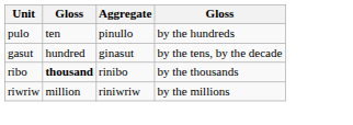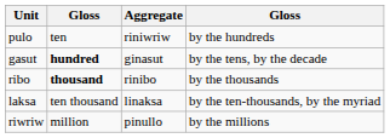 <table class="wikitable" border="1" align="center">
 <tr>
 <th>Unit</th>
 <th>Gloss</th>
 <th>Aggregate</th>
 <th>Gloss</th>
 </tr>
 <tr>
 <td>pulo</td>
 <td>ten</td>
-<td>pinullo</td>
+<td>riniwriw</td>
 <td>by the hundreds</td>
 </tr>
 <tr>
 <td>gasut</td>
-<td>hundred</td>
+<td><strong>hundred</strong></td>
 <td>ginasut</td>
 <td>by the tens, by the decade</td>
 </tr>
 <tr>
 <td>ribo</td>
 <td><strong>thousand</strong></td>
 <td>rinibo</td>
 <td>by the thousands</td>
 </tr>
 <tr>
+<td>laksa</td>
+<td>ten thousand</td>
+<td>linaksa</td>
+<td>by the ten-thousands, by the myriad</td>
+</tr>
+<tr>
 <td>riwriw</td>
 <td>million</td>
-<td>riniwriw</td>
+<td>pinullo</td>
 <td>by the millions</td>
 </tr>
 </table>
